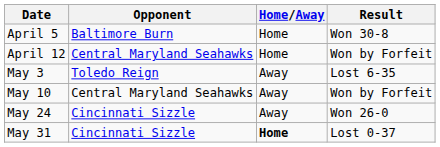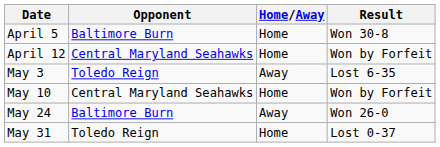 <table class="wikitable">
 <tr>
 <th>Date</th>
 <th>Opponent</th>
 <th><a href='#'>Home</a>/<a href='#'>Away</a></th>
 <th>Result</th>
 </tr>
 <tr>
 <td>April 5</td>
 <td><a href='#'>Baltimore Burn</a></td>
 <td>Home</td>
 <td>Won 30-8</td>
 </tr>
 <tr>
 <td>April 12</td>
 <td><a href='#'>Central Maryland Seahawks</a></td>
 <td>Home</td>
 <td>Won by Forfeit</td>
 </tr>
 <tr>
 <td>May 3</td>
 <td><a href='#'>Toledo Reign</a></td>
 <td>Away</td>
 <td>Lost 6-35</td>
 </tr>
 <tr>
 <td>May 10</td>
 <td>Central Maryland Seahawks</td>
-<td>Away</td>
+<td>Home</td>
 <td>Won by Forfeit</td>
 </tr>
 <tr>
 <td>May 24</td>
-<td><a href='#'>Cincinnati Sizzle</a></td>
+<td><a href='#'>Baltimore Burn</a></td>
 <td>Away</td>
 <td>Won 26-0</td>
 </tr>
 <tr>
 <td>May 31</td>
-<td><a href='#'>Cincinnati Sizzle</a></td>
-<td><strong>Home</strong></td>
+<td>Toledo Reign</td>
+<td>Home</td>
 <td>Lost 0-37</td>
 </tr>
 </table>
